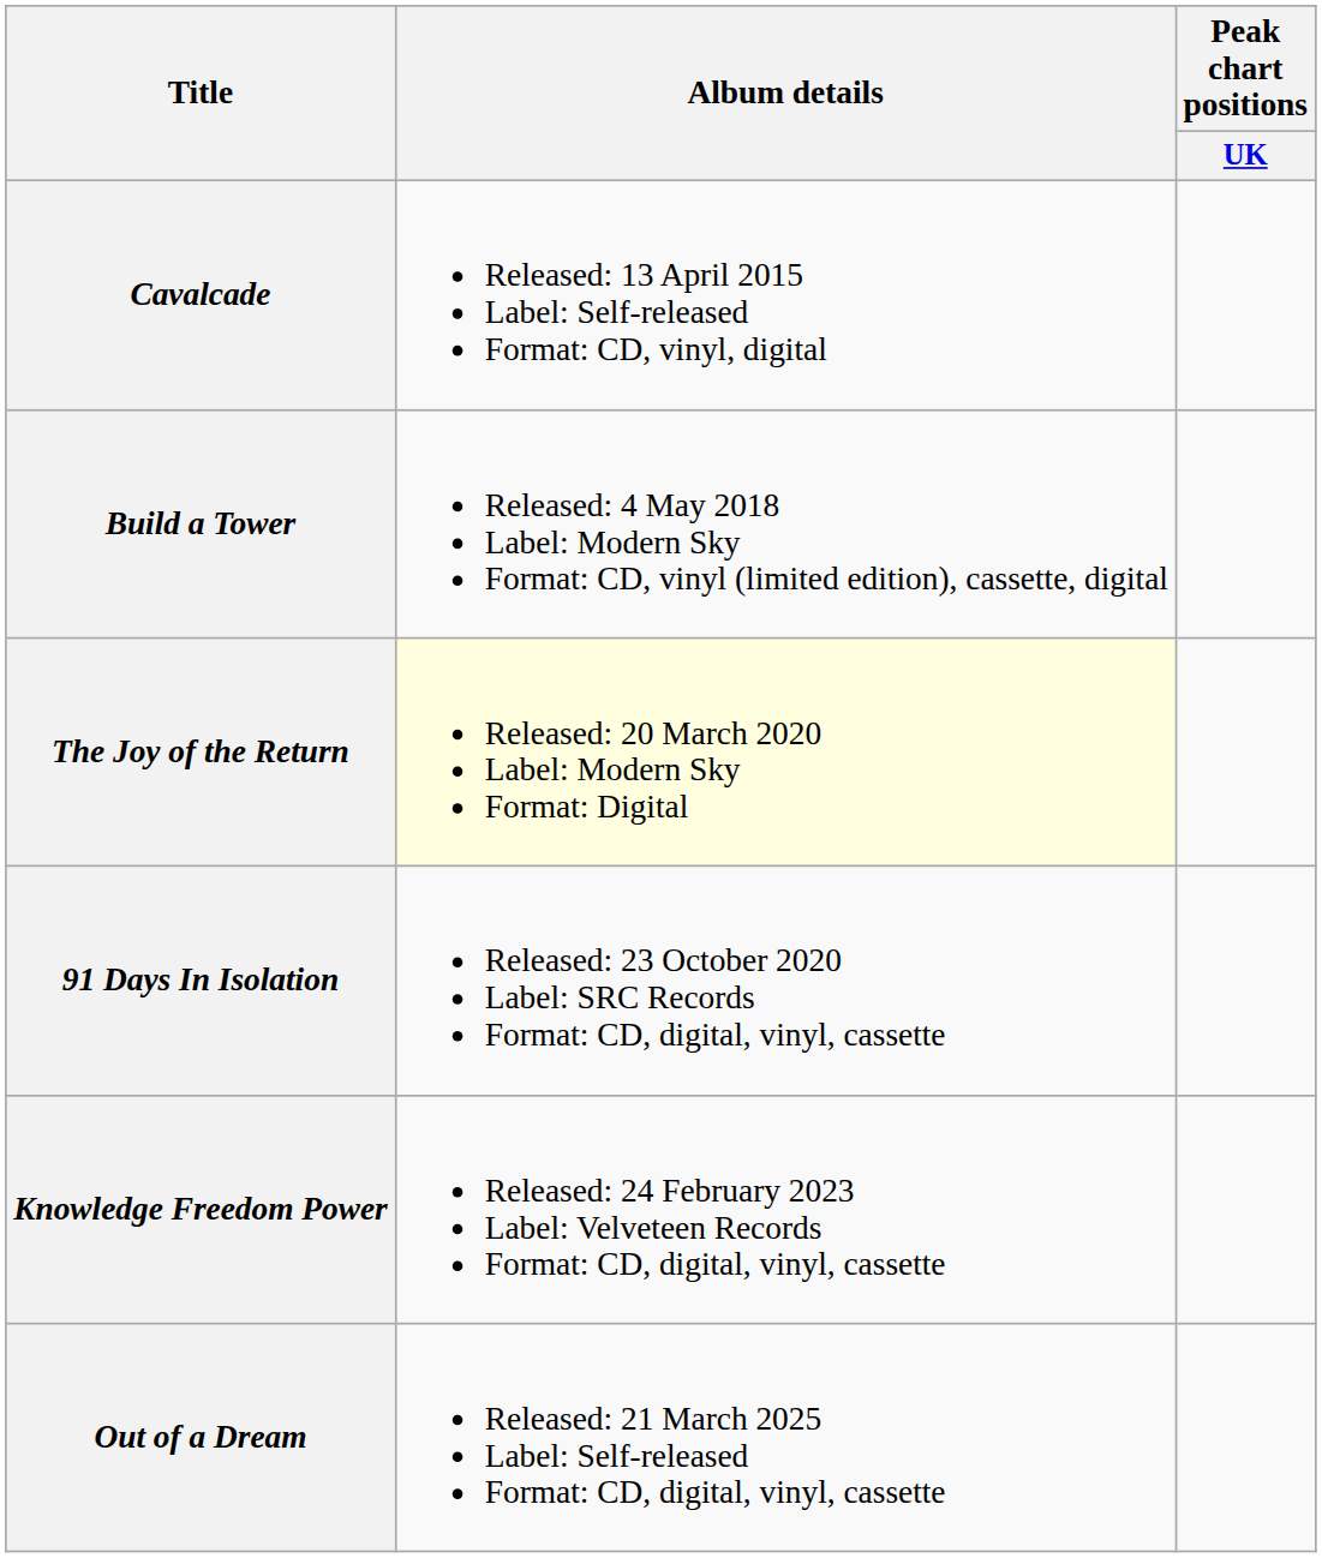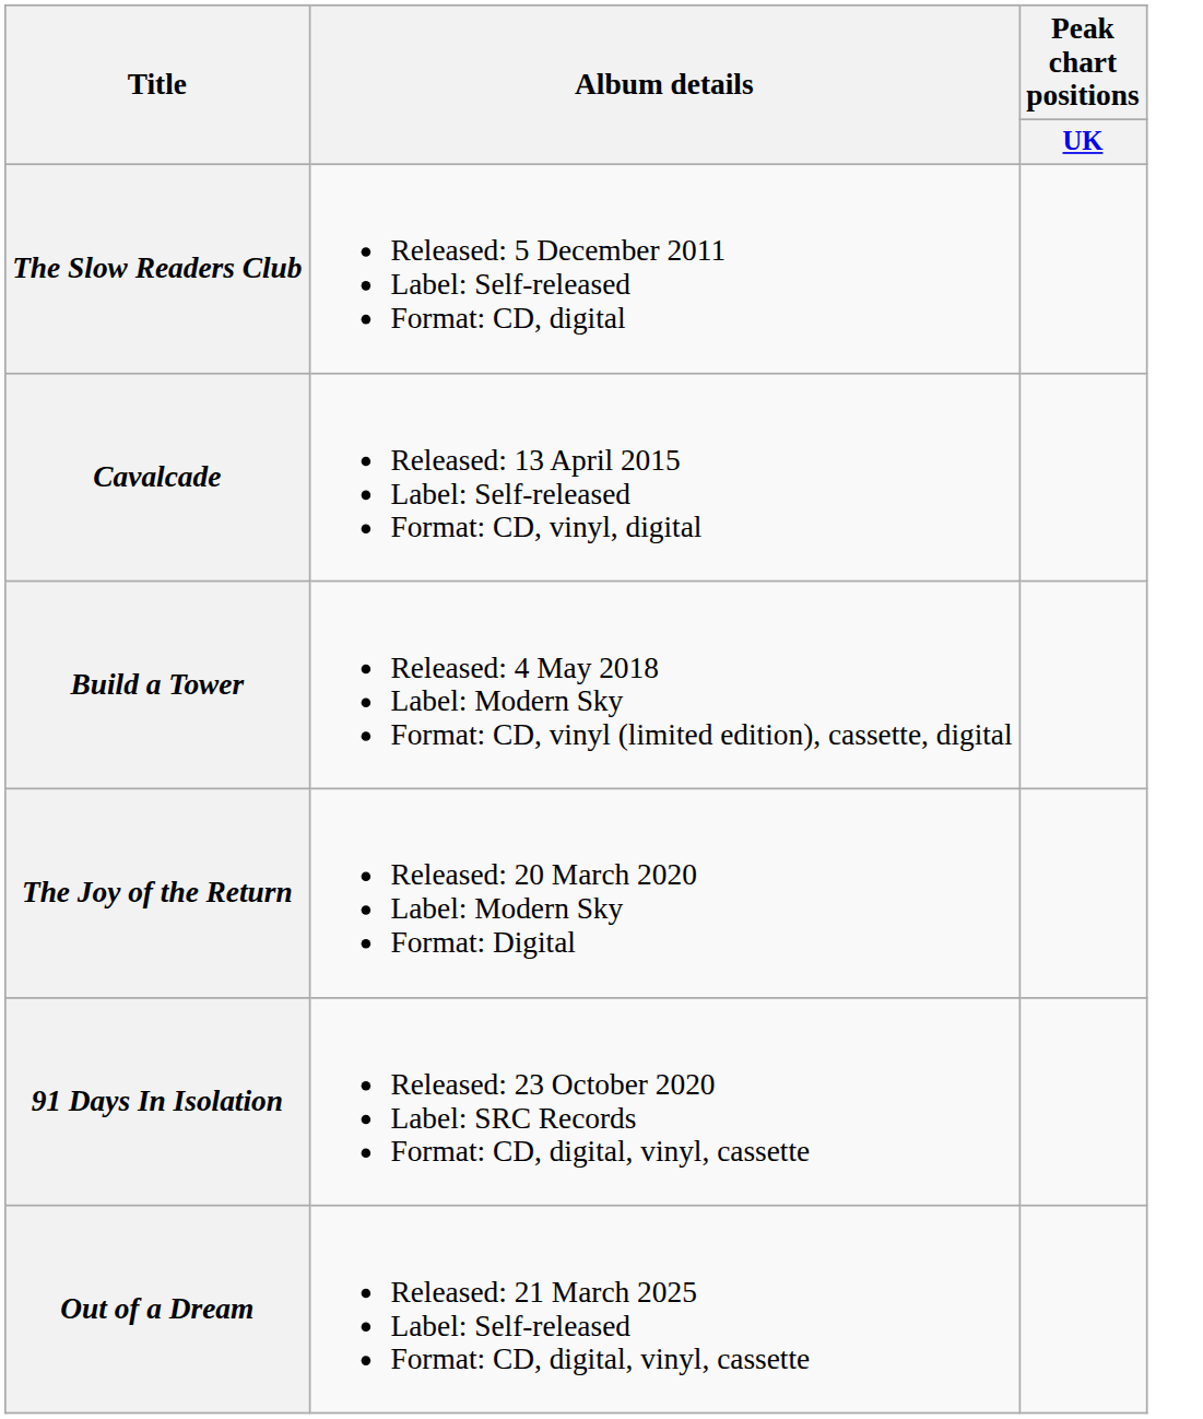 <table class="wikitable plainrowheaders">
 <tr>
 <th rowspan="2">Title</th>
 <th rowspan="2">Album details</th>
 <th scope="col" colspan="1">Peak chart positions</th>
 </tr>
 <tr>
 <th scope="col" style="width:2.5em;font-size:90%;"><a href='#'>UK</a><br></th>
+</tr>
+<tr>
+<th scope="row"><em>The Slow Readers Club</em></th>
+<td><br><ul><li>Released: 5 December 2011</li><li>Label: Self-released</li><li>Format: CD, digital</li></ul></td>
+<td></td>
 </tr>
 <tr>
 <th scope="row"><em>Cavalcade</em></th>
 <td><br><ul><li>Released: 13 April 2015</li><li>Label: Self-released</li><li>Format: CD, vinyl, digital</li></ul></td>
 <td></td>
 </tr>
 <tr>
 <th scope="row"><em>Build a Tower</em></th>
 <td><br><ul><li>Released: 4 May 2018</li><li>Label: Modern Sky</li><li>Format: CD, vinyl (limited edition), cassette, digital</li></ul></td>
 <td></td>
 </tr>
 <tr>
 <th scope="row"><em>The Joy of the Return</em></th>
-<td style="background: lightyellow;"><br><ul><li>Released: 20 March 2020</li><li>Label: Modern Sky</li><li>Format: Digital</li></ul></td>
+<td><br><ul><li>Released: 20 March 2020</li><li>Label: Modern Sky</li><li>Format: Digital</li></ul></td>
 <td></td>
 </tr>
 <tr>
 <th scope="row"><em>91 Days In Isolation</em></th>
 <td><br><ul><li>Released: 23 October 2020</li><li>Label: SRC Records</li><li>Format: CD, digital, vinyl, cassette</li></ul></td>
 <td></td>
 </tr>
 <tr>
-<th scope="row"><em>Knowledge Freedom Power</em></th>
-<td><br><ul><li>Released: 24 February 2023</li><li>Label: Velveteen Records</li><li>Format: CD, digital, vinyl, cassette</li></ul></td>
-<td></td>
-</tr>
-<tr>
 <th scope="row"><em>Out of a Dream</em></th>
 <td><br><ul><li>Released: 21 March 2025</li><li>Label: Self-released</li><li>Format: CD, digital, vinyl, cassette</li></ul></td>
 <td></td>
 </tr>
 </table>
